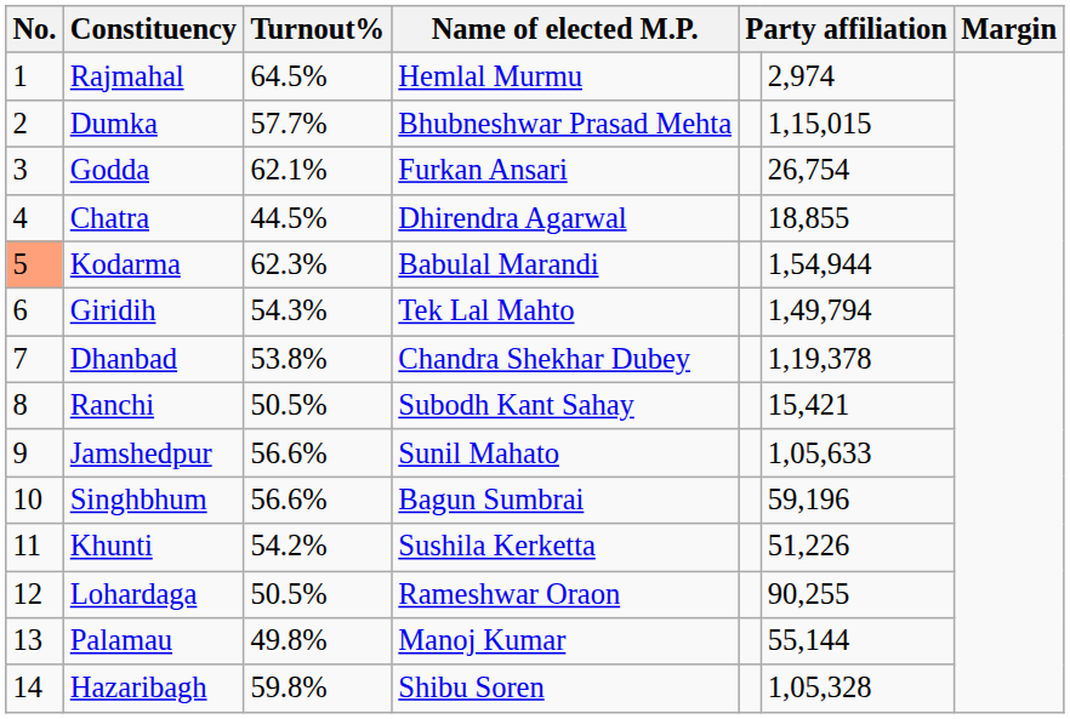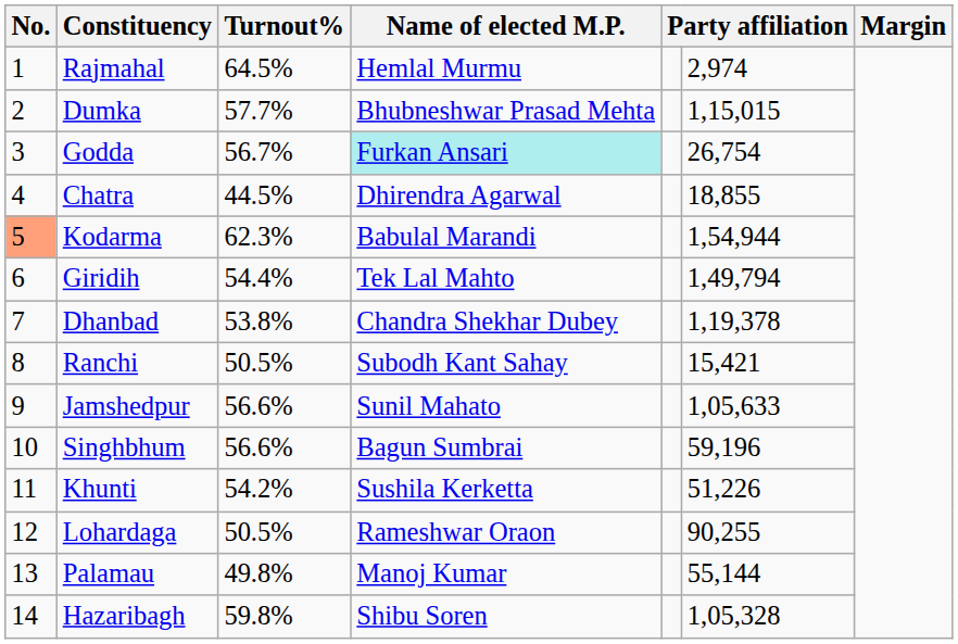 <table class="sortable wikitable">
 <tr>
 <th>No.</th>
 <th>Constituency</th>
 <th>Turnout%</th>
 <th>Name of elected M.P.</th>
 <th colspan=2>Party affiliation</th>
 <th>Margin</th>
 </tr>
 <tr>
 <td>1</td>
 <td><a href='#'>Rajmahal</a></td>
 <td>64.5%</td>
 <td><a href='#'>Hemlal Murmu</a></td>
 <td></td>
 <td>2,974</td>
 </tr>
 <tr>
 <td>2</td>
 <td><a href='#'>Dumka</a></td>
 <td>57.7%</td>
 <td><a href='#'>Bhubneshwar Prasad Mehta</a></td>
 <td></td>
 <td>1,15,015</td>
 </tr>
 <tr>
 <td>3</td>
 <td><a href='#'>Godda</a></td>
-<td>62.1%</td>
-<td><a href='#'>Furkan Ansari</a></td>
+<td>56.7%</td>
+<td style="background: paleturquoise;"><a href='#'>Furkan Ansari</a></td>
 <td></td>
 <td>26,754</td>
 </tr>
 <tr>
 <td>4</td>
 <td><a href='#'>Chatra</a></td>
 <td>44.5%</td>
 <td><a href='#'>Dhirendra Agarwal</a></td>
 <td></td>
 <td>18,855</td>
 </tr>
 <tr>
 <td style="background: lightsalmon;">5</td>
 <td><a href='#'>Kodarma</a></td>
 <td>62.3%</td>
 <td><a href='#'>Babulal Marandi</a></td>
 <td></td>
 <td>1,54,944</td>
 </tr>
 <tr>
 <td>6</td>
 <td><a href='#'>Giridih</a></td>
-<td>54.3%</td>
+<td>54.4%</td>
 <td><a href='#'>Tek Lal Mahto</a></td>
 <td></td>
 <td>1,49,794</td>
 </tr>
 <tr>
 <td>7</td>
 <td><a href='#'>Dhanbad</a></td>
 <td>53.8%</td>
 <td><a href='#'>Chandra Shekhar Dubey</a></td>
 <td></td>
 <td>1,19,378</td>
 </tr>
 <tr>
 <td>8</td>
 <td><a href='#'>Ranchi</a></td>
 <td>50.5%</td>
 <td><a href='#'>Subodh Kant Sahay</a></td>
 <td></td>
 <td>15,421</td>
 </tr>
 <tr>
 <td>9</td>
 <td><a href='#'>Jamshedpur</a></td>
 <td>56.6%</td>
 <td><a href='#'>Sunil Mahato</a></td>
 <td></td>
 <td>1,05,633</td>
 </tr>
 <tr>
 <td>10</td>
 <td><a href='#'>Singhbhum</a></td>
 <td>56.6%</td>
 <td><a href='#'>Bagun Sumbrai</a></td>
 <td></td>
 <td>59,196</td>
 </tr>
 <tr>
 <td>11</td>
 <td><a href='#'>Khunti</a></td>
 <td>54.2%</td>
 <td><a href='#'>Sushila Kerketta</a></td>
 <td></td>
 <td>51,226</td>
 </tr>
 <tr>
 <td>12</td>
 <td><a href='#'>Lohardaga</a></td>
 <td>50.5%</td>
 <td><a href='#'>Rameshwar Oraon</a></td>
 <td></td>
 <td>90,255</td>
 </tr>
 <tr>
 <td>13</td>
 <td><a href='#'>Palamau</a></td>
 <td>49.8%</td>
 <td><a href='#'>Manoj Kumar</a></td>
 <td></td>
 <td>55,144</td>
 </tr>
 <tr>
 <td>14</td>
 <td><a href='#'>Hazaribagh</a></td>
 <td>59.8%</td>
 <td><a href='#'>Shibu Soren</a></td>
 <td></td>
 <td>1,05,328</td>
 </tr>
 </table>
